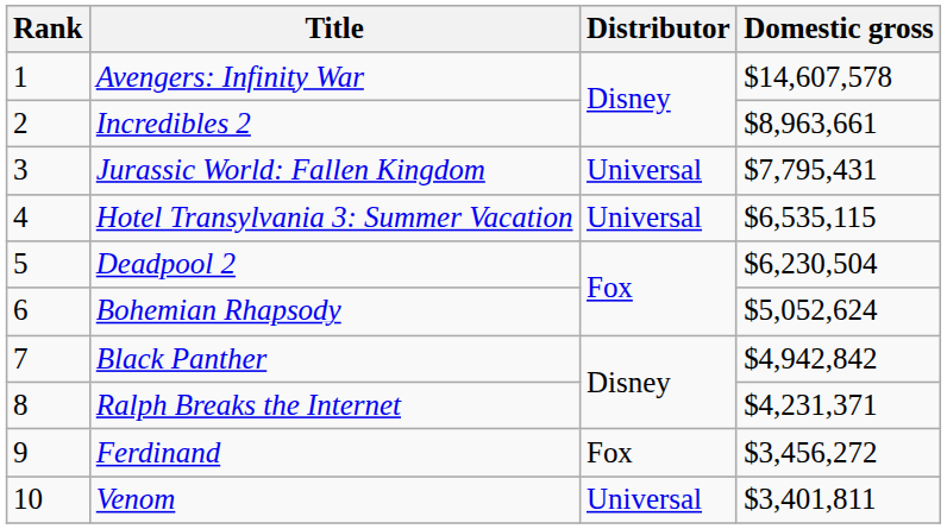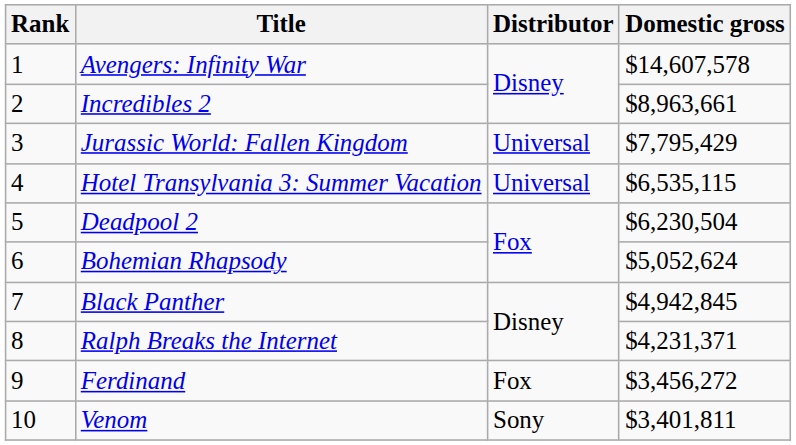 <table class="wikitable sortable" style="margin:auto; margin:auto;">
 <tr>
 <th>Rank</th>
 <th>Title</th>
 <th>Distributor</th>
 <th>Domestic gross</th>
 </tr>
 <tr>
 <td>1</td>
 <td><em><a href='#'>Avengers: Infinity War</a></em></td>
 <td rowspan="2"><a href='#'>Disney</a></td>
 <td>$14,607,578</td>
 </tr>
 <tr>
 <td>2</td>
 <td><em><a href='#'>Incredibles 2</a></em></td>
 <td>$8,963,661</td>
 </tr>
 <tr>
 <td>3</td>
 <td><em><a href='#'>Jurassic World: Fallen Kingdom</a></em></td>
 <td><a href='#'>Universal</a></td>
-<td>$7,795,431</td>
+<td>$7,795,429</td>
 </tr>
 <tr>
 <td>4</td>
 <td><em><a href='#'>Hotel Transylvania 3: Summer Vacation</a></em></td>
 <td><a href='#'>Universal</a></td>
 <td>$6,535,115</td>
 </tr>
 <tr>
 <td>5</td>
 <td><em><a href='#'>Deadpool 2</a></em></td>
 <td rowspan="2"><a href='#'>Fox</a></td>
 <td>$6,230,504</td>
 </tr>
 <tr>
 <td>6</td>
 <td><em><a href='#'>Bohemian Rhapsody</a></em></td>
 <td>$5,052,624</td>
 </tr>
 <tr>
 <td>7</td>
 <td><em><a href='#'>Black Panther</a></em></td>
 <td rowspan="2">Disney</td>
-<td>$4,942,842</td>
+<td>$4,942,845</td>
 </tr>
 <tr>
 <td>8</td>
 <td><em><a href='#'>Ralph Breaks the Internet</a></em></td>
 <td>$4,231,371</td>
 </tr>
 <tr>
 <td>9</td>
 <td><em><a href='#'>Ferdinand</a></em></td>
 <td>Fox</td>
 <td>$3,456,272</td>
 </tr>
 <tr>
 <td>10</td>
 <td><em><a href='#'>Venom</a></em></td>
-<td><a href='#'>Universal</a></td>
+<td>Sony</td>
 <td>$3,401,811</td>
 </tr>
 </table>
